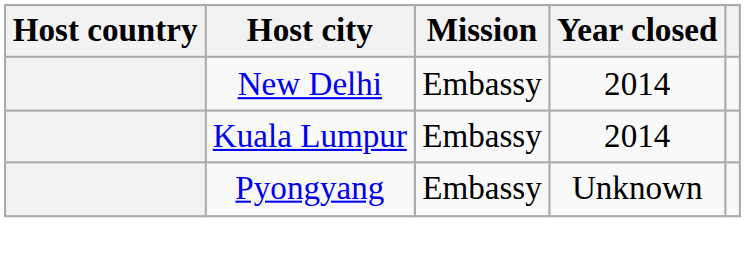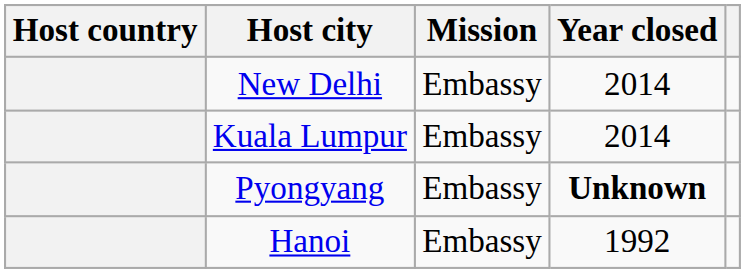 <table class="wikitable plainrowheaders" style="text-align:center;">
 <tr>
 <th scope="col">Host country</th>
 <th scope="col">Host city</th>
 <th scope="col">Mission</th>
 <th scope="col">Year closed</th>
 <th scope="col"></th>
 </tr>
 <tr>
 <th scope="row"></th>
 <td><a href='#'>New Delhi</a></td>
 <td>Embassy</td>
 <td>2014</td>
 <td></td>
 </tr>
 <tr>
 <th scope="row"></th>
 <td><a href='#'>Kuala Lumpur</a></td>
 <td>Embassy</td>
 <td>2014</td>
 <td></td>
 </tr>
 <tr>
 <th scope="row"></th>
 <td><a href='#'>Pyongyang</a></td>
 <td>Embassy</td>
-<td>Unknown</td>
+<td><strong>Unknown</strong></td>
+<td></td>
+</tr>
+<tr>
+<th scope="row"></th>
+<td><a href='#'>Hanoi</a></td>
+<td>Embassy</td>
+<td>1992</td>
 <td></td>
 </tr>
 </table>
